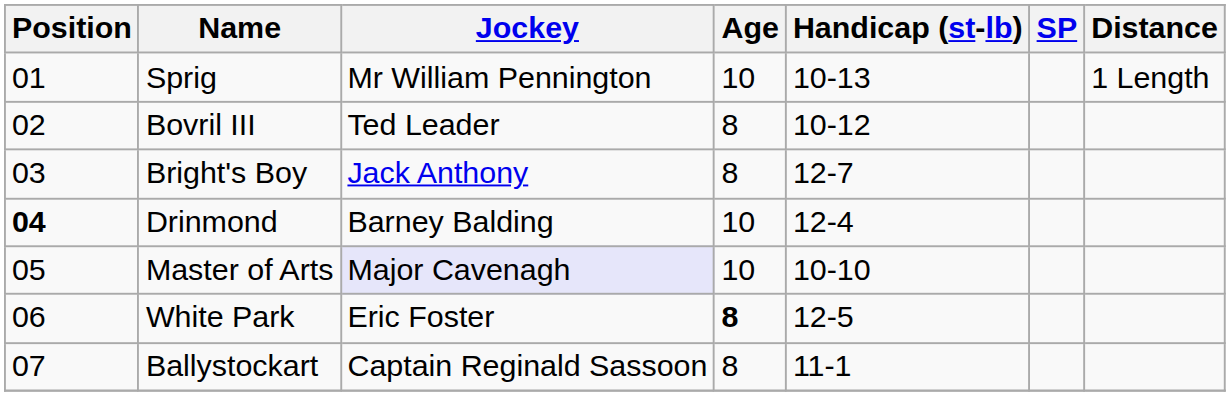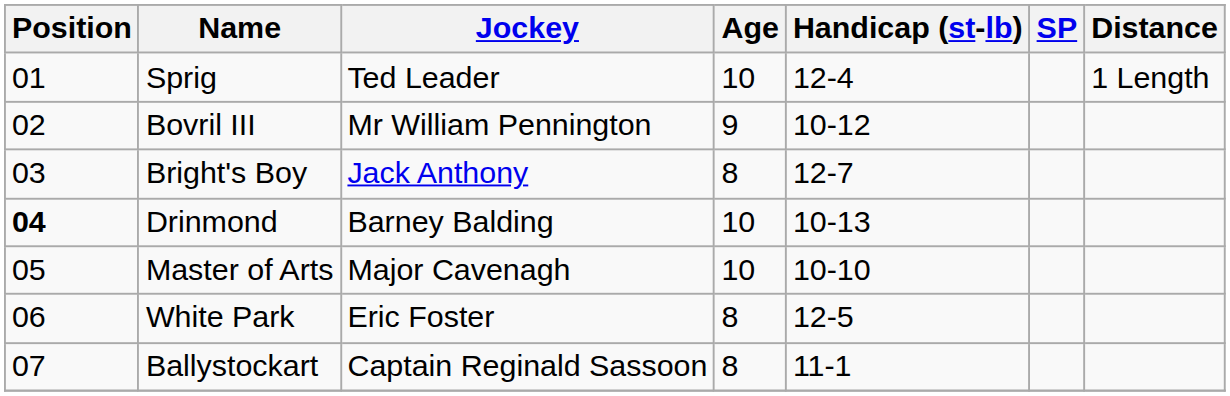 <table class="wikitable sortable">
 <tr>
 <th data-sort-type="number">Position</th>
 <th>Name</th>
 <th><a href='#'>Jockey</a></th>
 <th data-sort-type="number">Age</th>
 <th>Handicap (<a href='#'>st</a>-<a href='#'>lb</a>)</th>
 <th><a href='#'>SP</a></th>
 <th>Distance</th>
 </tr>
 <tr>
 <td>01</td>
 <td>Sprig</td>
-<td>Mr William Pennington</td>
+<td>Ted Leader</td>
 <td>10</td>
-<td>10-13</td>
+<td>12-4</td>
 <td></td>
 <td>1 Length</td>
 </tr>
 <tr>
 <td>02</td>
 <td>Bovril III</td>
-<td>Ted Leader</td>
-<td>8</td>
+<td>Mr William Pennington</td>
+<td>9</td>
 <td>10-12</td>
 <td></td>
 <td></td>
 </tr>
 <tr>
 <td>03</td>
 <td>Bright's Boy</td>
 <td><a href='#'>Jack Anthony</a></td>
 <td>8</td>
 <td>12-7</td>
 <td></td>
 <td></td>
 </tr>
 <tr>
 <td><strong>04</strong></td>
 <td>Drinmond</td>
 <td>Barney Balding</td>
 <td>10</td>
-<td>12-4</td>
+<td>10-13</td>
 <td></td>
 <td></td>
 </tr>
 <tr>
 <td>05</td>
 <td>Master of Arts</td>
-<td style="background: lavender;">Major Cavenagh</td>
+<td>Major Cavenagh</td>
 <td>10</td>
 <td>10-10</td>
 <td></td>
 <td></td>
 </tr>
 <tr>
 <td>06</td>
 <td>White Park</td>
 <td>Eric Foster</td>
-<td><strong>8</strong></td>
+<td>8</td>
 <td>12-5</td>
 <td></td>
 <td></td>
 </tr>
 <tr>
 <td>07</td>
 <td>Ballystockart</td>
 <td>Captain Reginald Sassoon</td>
 <td>8</td>
 <td>11-1</td>
 <td></td>
 <td></td>
 </tr>
 <tr>
 </tr>
 </table>
